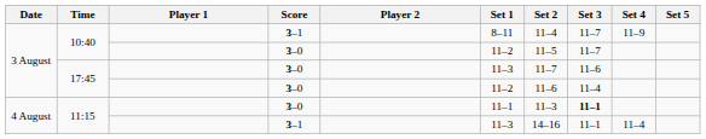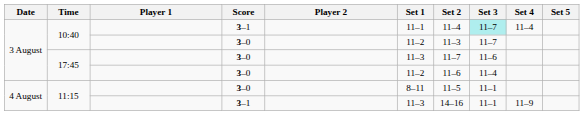 <table class="wikitable" style="text-align: center; font-size:90% ">
 <tr>
 <th width="60">Date</th>
 <th width="60">Time</th>
 <th align="right" width="200">Player 1</th>
 <th width="60">Score</th>
 <th align="left" width="200">Player 2</th>
 <th width="50">Set 1</th>
 <th width="50">Set 2</th>
 <th width="50">Set 3</th>
 <th width="50">Set 4</th>
 <th width="50">Set 5</th>
 </tr>
 <tr>
 <td rowspan=4>3 August</td>
 <td rowspan=2>10:40</td>
 <td align=left><strong></strong></td>
 <td align=center><strong>3</strong>–1</td>
 <td align=left></td>
-<td>8–11</td>
+<td>11–1</td>
 <td>11–4</td>
-<td>11–7</td>
-<td>11–9</td>
+<td style="background: paleturquoise;">11–7</td>
+<td>11–4</td>
 <td></td>
 </tr>
 <tr>
 <td align=left><strong></strong></td>
 <td align=center><strong>3</strong>–0</td>
 <td align=left></td>
 <td>11–2</td>
-<td>11–5</td>
+<td>11–3</td>
 <td>11–7</td>
 <td></td>
 <td></td>
 </tr>
 <tr>
 <td rowspan=2>17:45</td>
 <td align=left><strong></strong></td>
 <td align=center><strong>3</strong>–0</td>
 <td align=left></td>
 <td>11–3</td>
 <td>11–7</td>
 <td>11–6</td>
 <td></td>
 <td></td>
 </tr>
 <tr>
 <td align=left><strong></strong></td>
 <td align=center><strong>3</strong>–0</td>
 <td align=left></td>
 <td>11–2</td>
 <td>11–6</td>
 <td>11–4</td>
 <td></td>
 <td></td>
 </tr>
 <tr>
 <td rowspan=2>4 August</td>
 <td rowspan=2>11:15</td>
 <td align=left><strong></strong></td>
 <td align=center><strong>3</strong>–0</td>
 <td align=left></td>
+<td>8–11</td>
+<td>11–5</td>
 <td>11–1</td>
-<td>11–3</td>
-<td><strong>11–1</strong></td>
 <td></td>
 <td></td>
 </tr>
 <tr>
 <td align=left><strong></strong></td>
 <td align=center><strong>3</strong>–1</td>
 <td align=left></td>
 <td>11–3</td>
 <td>14–16</td>
 <td>11–1</td>
-<td>11–4</td>
+<td>11–9</td>
 <td></td>
 </tr>
 </table>
